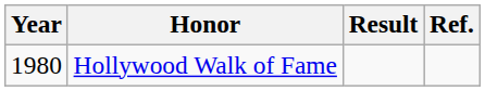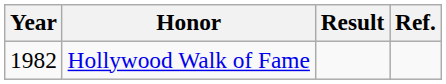 <table class="wikitable">
 <tr>
 <th>Year</th>
 <th>Honor</th>
 <th>Result</th>
 <th>Ref.</th>
 </tr>
 <tr>
-<td>1980</td>
+<td>1982</td>
 <td><a href='#'>Hollywood Walk of Fame</a></td>
 <td></td>
 <td align="center"></td>
 </tr>
 </table>
